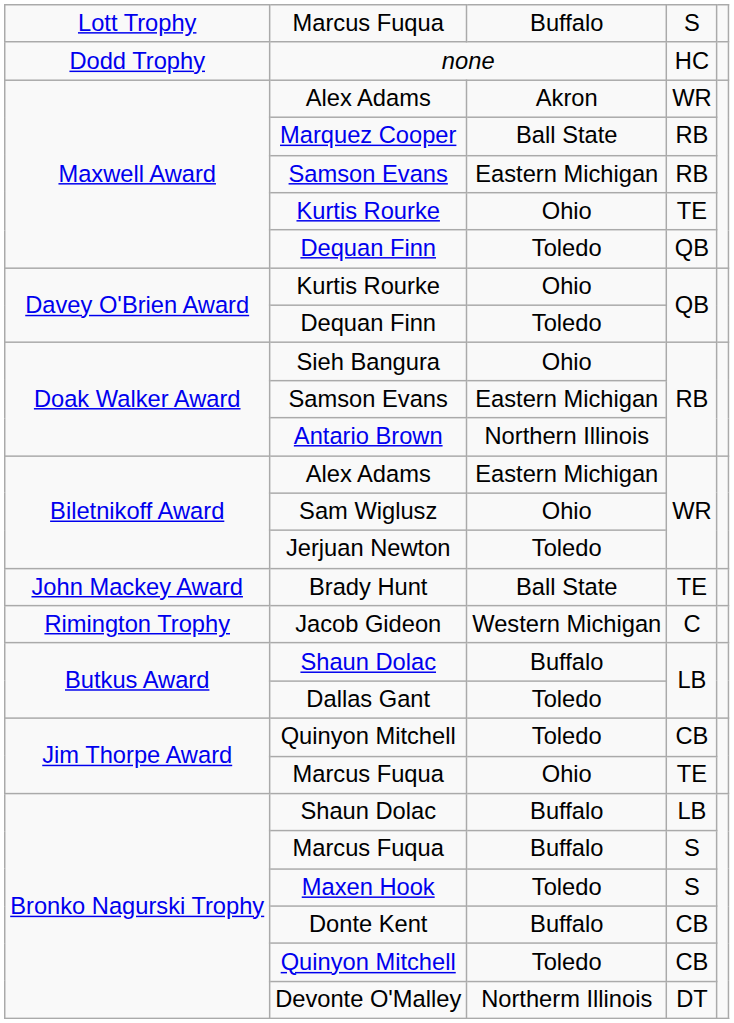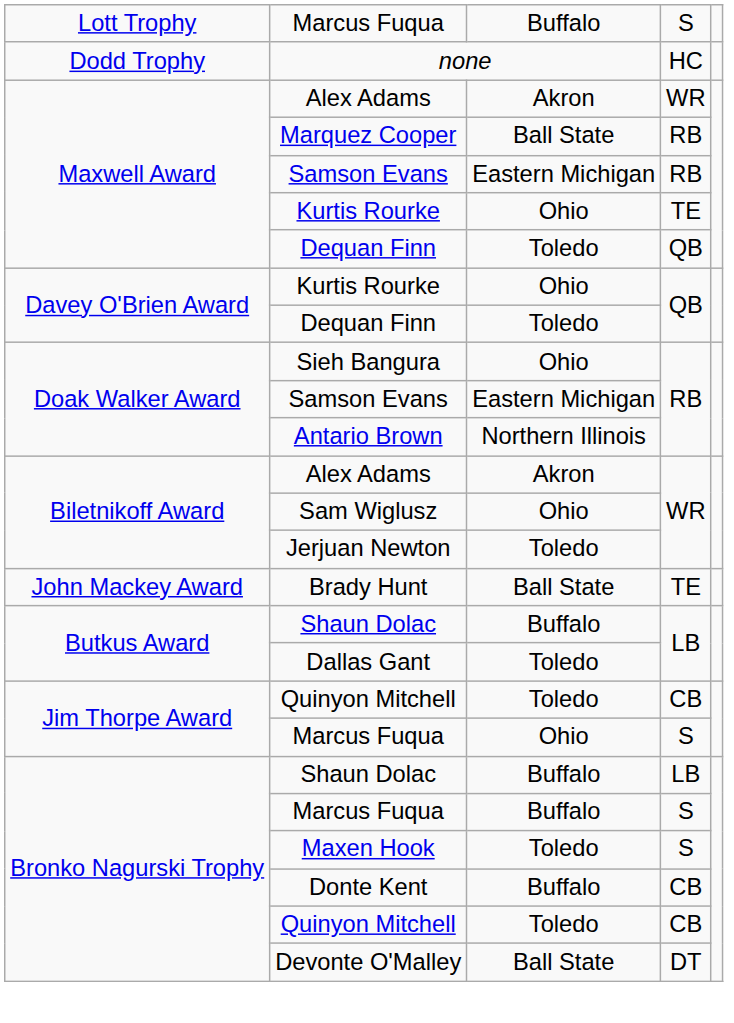 <table class="wikitable" style="text-align:center;">
 <tr>
 <td><a href='#'>Lott Trophy</a></td>
 <td>Marcus Fuqua</td>
 <td>Buffalo</td>
 <td>S</td>
 <td></td>
 </tr>
 <tr>
 <td><a href='#'>Dodd Trophy</a></td>
 <td colspan=2 align=center><em>none</em></td>
 <td>HC</td>
 <td></td>
 </tr>
 <tr>
 <td rowspan=5><a href='#'>Maxwell Award</a></td>
 <td>Alex Adams</td>
 <td>Akron</td>
 <td>WR</td>
 <td rowspan=5></td>
 </tr>
 <tr>
 <td><a href='#'>Marquez Cooper</a></td>
 <td>Ball State</td>
 <td>RB</td>
 </tr>
 <tr>
 <td><a href='#'>Samson Evans</a></td>
 <td>Eastern Michigan</td>
 <td>RB</td>
 </tr>
 <tr>
 <td><a href='#'>Kurtis Rourke</a></td>
 <td>Ohio</td>
 <td>TE</td>
 </tr>
 <tr>
 <td><a href='#'>Dequan Finn</a></td>
 <td>Toledo</td>
 <td>QB</td>
 </tr>
 <tr>
 <td rowspan=2><a href='#'>Davey O'Brien Award</a></td>
 <td>Kurtis Rourke</td>
 <td>Ohio</td>
 <td rowspan=2>QB</td>
 <td rowspan=2></td>
 </tr>
 <tr>
 <td>Dequan Finn</td>
 <td>Toledo</td>
 </tr>
 <tr>
 <td rowspan=3><a href='#'>Doak Walker Award</a></td>
 <td>Sieh Bangura</td>
 <td>Ohio</td>
 <td rowspan=3>RB</td>
 <td rowspan=3></td>
 </tr>
 <tr>
 <td>Samson Evans</td>
 <td>Eastern Michigan</td>
 </tr>
 <tr>
 <td><a href='#'>Antario Brown</a></td>
 <td>Northern Illinois</td>
 </tr>
 <tr>
 <td rowspan=3><a href='#'>Biletnikoff Award</a></td>
 <td>Alex Adams</td>
-<td>Eastern Michigan</td>
+<td>Akron</td>
 <td rowspan=3>WR</td>
 <td rowspan=3></td>
 </tr>
 <tr>
 <td>Sam Wiglusz</td>
 <td>Ohio</td>
 </tr>
 <tr>
 <td>Jerjuan Newton</td>
 <td>Toledo</td>
 </tr>
 <tr>
 <td><a href='#'>John Mackey Award</a></td>
 <td>Brady Hunt</td>
 <td>Ball State</td>
 <td>TE</td>
-<td></td>
-</tr>
-<tr>
-<td><a href='#'>Rimington Trophy</a></td>
-<td>Jacob Gideon</td>
-<td>Western Michigan</td>
-<td>C</td>
 <td></td>
 </tr>
 <tr>
 <td rowspan=2><a href='#'>Butkus Award</a></td>
 <td><a href='#'>Shaun Dolac</a></td>
 <td>Buffalo</td>
 <td rowspan=2>LB</td>
 <td rowspan=2></td>
 </tr>
 <tr>
 <td>Dallas Gant</td>
 <td>Toledo</td>
 </tr>
 <tr>
 <td rowspan=2><a href='#'>Jim Thorpe Award</a></td>
 <td>Quinyon Mitchell</td>
 <td>Toledo</td>
 <td>CB</td>
 <td rowspan=2></td>
 </tr>
 <tr>
 <td>Marcus Fuqua</td>
 <td>Ohio</td>
-<td>TE</td>
+<td>S</td>
 </tr>
 <tr>
 <td rowspan=6><a href='#'>Bronko Nagurski Trophy</a></td>
 <td>Shaun Dolac</td>
 <td>Buffalo</td>
 <td>LB</td>
 <td rowspan=6></td>
 </tr>
 <tr>
 <td>Marcus Fuqua</td>
 <td>Buffalo</td>
 <td>S</td>
 </tr>
 <tr>
 <td><a href='#'>Maxen Hook</a></td>
 <td>Toledo</td>
 <td>S</td>
 </tr>
 <tr>
 <td>Donte Kent</td>
 <td>Buffalo</td>
 <td>CB</td>
 </tr>
 <tr>
 <td><a href='#'>Quinyon Mitchell</a></td>
 <td>Toledo</td>
 <td>CB</td>
 </tr>
 <tr>
 <td>Devonte O'Malley</td>
-<td>Northerm Illinois</td>
+<td>Ball State</td>
 <td>DT</td>
 </tr>
 <tr>
 </tr>
 </table>
